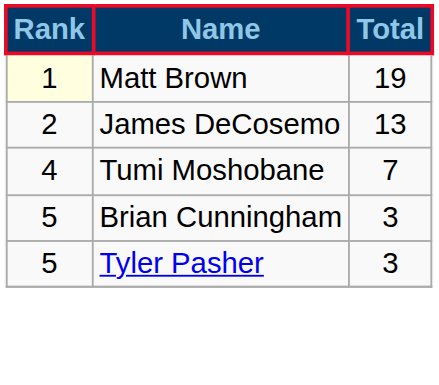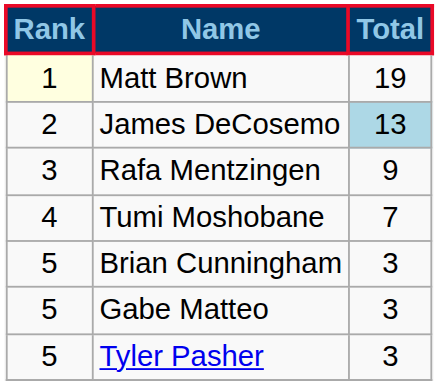 <table class="wikitable" style="text-align: center">
 <tr>
 <th style="background:#003866; color:#90C7E6; border:2px solid #EA0927;" scope="col">Rank</th>
 <th style="background:#003866; color:#90C7E6; border:2px solid #EA0927;" scope="col">Name</th>
 <th style="background:#003866; color:#90C7E6; border:2px solid #EA0927;" scope="col">Total</th>
 </tr>
 <tr>
 <td style="background: lightyellow;">1</td>
 <td align="left"> Matt Brown</td>
 <td>19</td>
 </tr>
 <tr>
 <td>2</td>
 <td align="left"> James DeCosemo</td>
-<td>13</td>
+<td style="background: lightblue;">13</td>
+</tr>
+<tr>
+<td>3</td>
+<td align="left"> Rafa Mentzingen</td>
+<td>9</td>
 </tr>
 <tr>
 <td>4</td>
 <td align="left"> Tumi Moshobane</td>
 <td>7</td>
 </tr>
 <tr>
 <td>5</td>
 <td align="left"> Brian Cunningham</td>
 <td>3</td>
 </tr>
 <tr>
 <td>5</td>
+<td align="left"> Gabe Matteo</td>
+<td>3</td>
+</tr>
+<tr>
+<td>5</td>
 <td align="left"> <a href='#'>Tyler Pasher</a></td>
 <td>3</td>
 </tr>
 <tr>
 </tr>
 </table>
